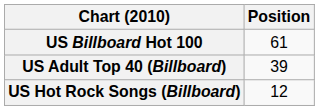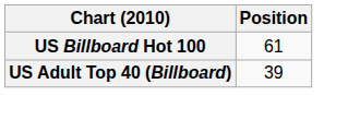 <table class="wikitable sortable plainrowheaders">
 <tr>
 <th scope="col">Chart (2010)</th>
 <th scope="col">Position</th>
 </tr>
 <tr>
 <th scope="row">US <em>Billboard</em> Hot 100</th>
 <td align="center">61</td>
 </tr>
 <tr>
 <th scope="row">US Adult Top 40 (<em>Billboard</em>)</th>
 <td style="text-align:center;">39</td>
 </tr>
-<tr>
-<th scope="row">US Hot Rock Songs (<em>Billboard</em>)</th>
-<td style="text-align:center;">12</td>
-</tr>
 </table>
